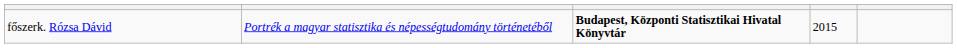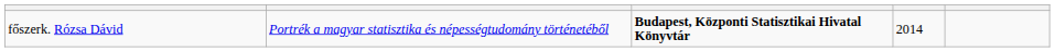 <table class="wikitable sortable">
 <tr>
 <th bgcolor="#DAA520" width="25%"></th>
 <th bgcolor="#DAA520" width="35%"></th>
 <th bgcolor="#DAA520" width="25%"></th>
 <th bgcolor="#DAA520" width="5%"></th>
 <th bgcolor="#DAA520" width="10%"></th>
 </tr>
 <tr>
 <td>főszerk. <a href='#'>Rózsa Dávid</a></td>
 <td><em><a href='#'>Portrék a magyar statisztika és népességtudomány történetéből</a></em></td>
 <td><strong>Budapest, Központi Statisztikai Hivatal Könyvtár</strong></td>
-<td>2015</td>
+<td>2014</td>
 <td></td>
 </tr>
 </table>
